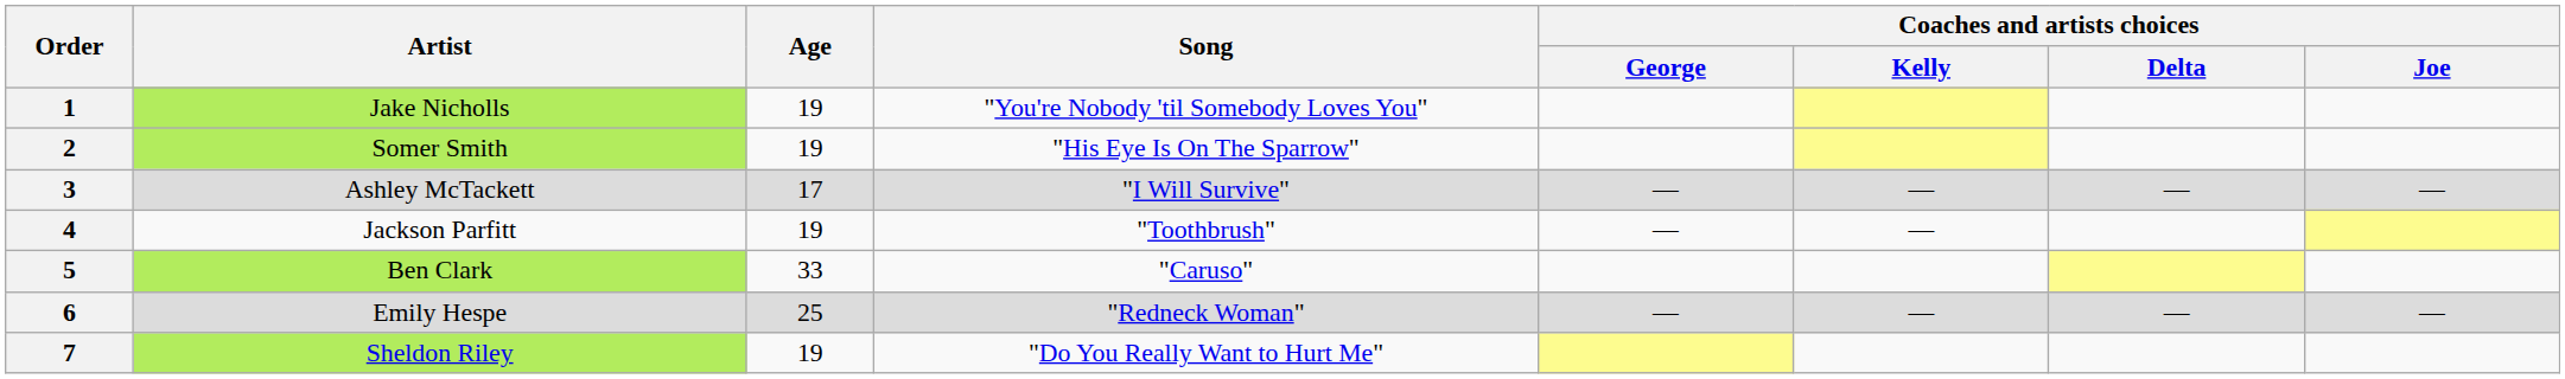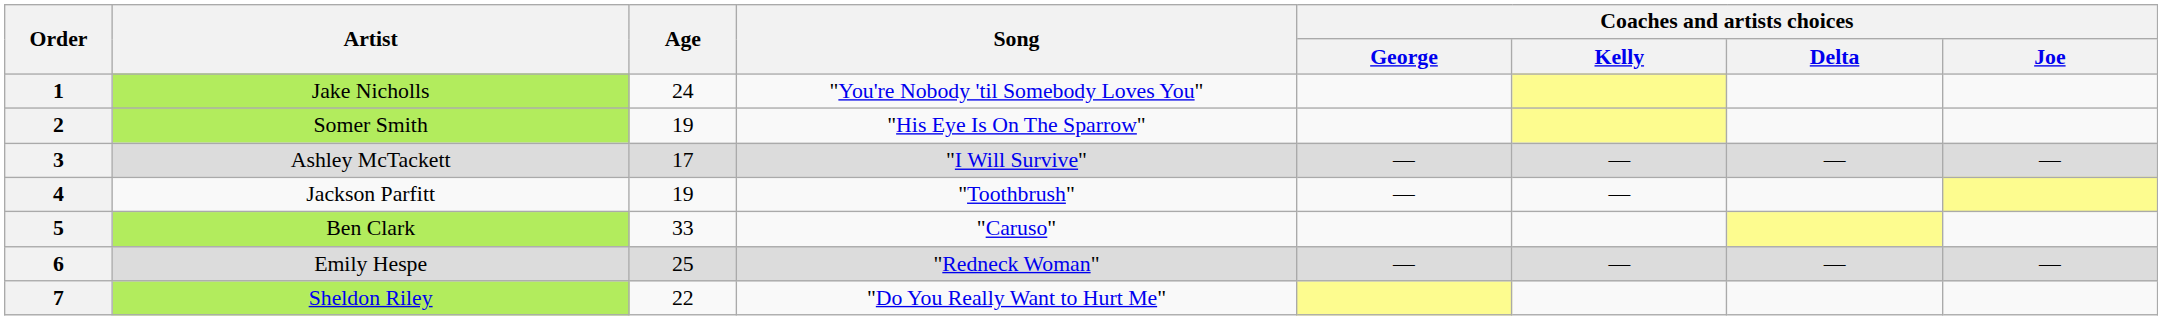 <table class="wikitable" style="text-align:center; width:100%;">
 <tr>
 <th scope="col" rowspan="2" style="width:05%;">Order</th>
 <th scope="col" rowspan="2" style="width:24%;">Artist</th>
 <th scope="col" rowspan="2" style="width:05%;">Age</th>
 <th scope="col" rowspan="2" style="width:26%;">Song</th>
 <th colspan="4" style="width:40%;">Coaches and artists choices</th>
 </tr>
 <tr>
 <th style="width:10%;"><a href='#'>George</a></th>
 <th style="width:10%;"><a href='#'>Kelly</a></th>
 <th style="width:10%;"><a href='#'>Delta</a></th>
 <th style="width:10%;"><a href='#'>Joe</a></th>
 </tr>
 <tr>
 <th>1</th>
 <td style="background-color:#B2EC5D;">Jake Nicholls</td>
-<td>19</td>
+<td>24</td>
 <td>"<a href='#'>You're Nobody 'til Somebody Loves You</a>"</td>
 <td> <strong></strong> </td>
 <td style="background-color:#FDFC8F;"> <strong></strong> </td>
 <td> <strong></strong> </td>
 <td> <strong></strong> </td>
 </tr>
 <tr>
 <th>2</th>
 <td style="background-color:#B2EC5D;">Somer Smith</td>
 <td>19</td>
 <td>"<a href='#'>His Eye Is On The Sparrow</a>"</td>
 <td> <strong></strong> </td>
 <td style="background-color:#FDFC8F;"> <strong></strong> </td>
 <td> <strong></strong> </td>
 <td> <strong></strong> </td>
 </tr>
 <tr>
 <th>3</th>
 <td style="background-color:#DCDCDC;">Ashley McTackett</td>
 <td style="background-color:#DCDCDC;">17</td>
 <td style="background-color:#DCDCDC;">"<a href='#'>I Will Survive</a>"</td>
 <td style="background-color:#DCDCDC;">—</td>
 <td style="background-color:#DCDCDC;">—</td>
 <td style="background-color:#DCDCDC;">—</td>
 <td style="background-color:#DCDCDC;">—</td>
 </tr>
 <tr>
 <th>4</th>
 <td>Jackson Parfitt</td>
 <td>19</td>
 <td>"<a href='#'>Toothbrush</a>"</td>
 <td>—</td>
 <td>—</td>
 <td> <strong></strong> </td>
 <td style="background-color:#FDFC8F;"> <strong></strong> </td>
 </tr>
 <tr>
 <th>5</th>
 <td style="background-color:#B2EC5D;">Ben Clark</td>
 <td>33</td>
 <td>"<a href='#'>Caruso</a>"</td>
 <td> <strong></strong> </td>
 <td> <strong></strong> </td>
 <td style="background-color:#FDFC8F;"> <strong></strong> </td>
 <td> <strong></strong> </td>
 </tr>
 <tr>
 <th>6</th>
 <td style="background-color:#DCDCDC;">Emily Hespe</td>
 <td style="background-color:#DCDCDC;">25</td>
 <td style="background-color:#DCDCDC;">"<a href='#'>Redneck Woman</a>"</td>
 <td style="background-color:#DCDCDC;">—</td>
 <td style="background-color:#DCDCDC;">—</td>
 <td style="background-color:#DCDCDC;">—</td>
 <td style="background-color:#DCDCDC;">—</td>
 </tr>
 <tr>
 <th>7</th>
 <td style="background-color:#B2EC5D;"><a href='#'>Sheldon Riley</a></td>
-<td>19</td>
+<td>22</td>
 <td>"<a href='#'>Do You Really Want to Hurt Me</a>"</td>
 <td style="background-color:#FDFC8F;"> <strong></strong> </td>
 <td> <strong></strong> </td>
 <td> <strong></strong> </td>
 <td> <strong></strong> </td>
 </tr>
 </table>
